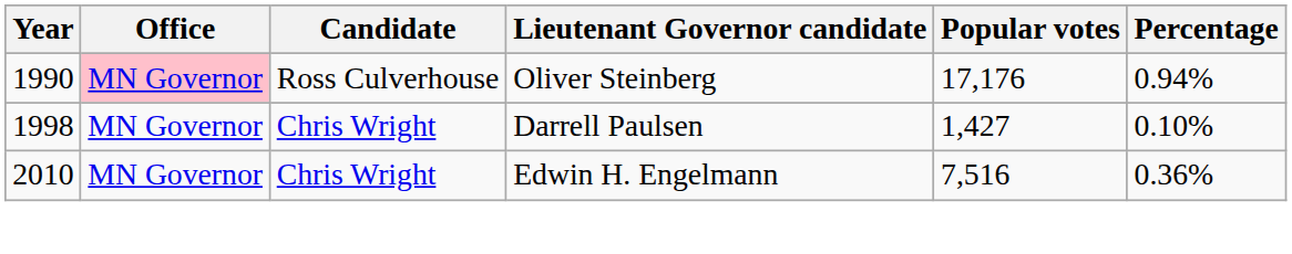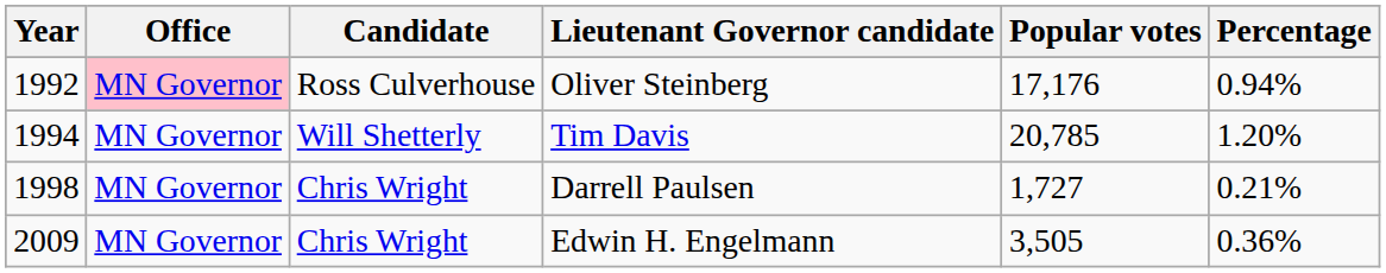 <table class="wikitable">
 <tr>
 <th>Year</th>
 <th>Office</th>
 <th>Candidate</th>
 <th>Lieutenant Governor candidate</th>
 <th>Popular votes</th>
 <th>Percentage</th>
 </tr>
 <tr>
-<td>1990</td>
+<td>1992</td>
 <td style="background: pink;"><a href='#'>MN Governor</a></td>
 <td>Ross Culverhouse</td>
 <td>Oliver Steinberg</td>
 <td>17,176</td>
 <td>0.94%</td>
 </tr>
 <tr>
+<td>1994</td>
+<td><a href='#'>MN Governor</a></td>
+<td><a href='#'>Will Shetterly</a></td>
+<td><a href='#'>Tim Davis</a></td>
+<td>20,785</td>
+<td>1.20%</td>
+</tr>
+<tr>
 <td>1998</td>
 <td><a href='#'>MN Governor</a></td>
 <td><a href='#'>Chris Wright</a></td>
 <td>Darrell Paulsen</td>
-<td>1,427</td>
-<td>0.10%</td>
+<td>1,727</td>
+<td>0.21%</td>
 </tr>
 <tr>
-<td>2010</td>
+<td>2009</td>
 <td><a href='#'>MN Governor</a></td>
 <td><a href='#'>Chris Wright</a></td>
 <td>Edwin H. Engelmann</td>
-<td>7,516</td>
+<td>3,505</td>
 <td>0.36%</td>
 </tr>
 </table>
